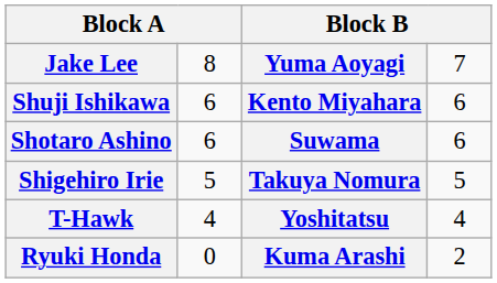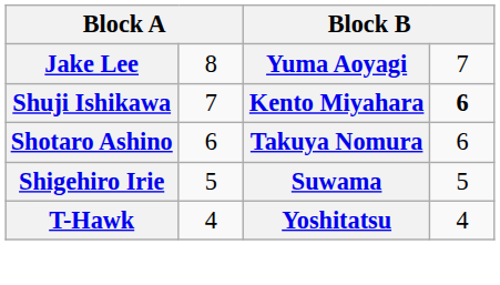 <table class="wikitable" style="margin: 1em auto 1em auto;text-align:center">
 <tr>
 <th colspan="2">Block A</th>
 <th colspan="2">Block B</th>
 </tr>
 <tr>
 <th><a href='#'>Jake Lee</a></th>
 <td style="width:35px">8</td>
 <th><a href='#'>Yuma Aoyagi</a></th>
 <td style="width:35px">7</td>
 </tr>
 <tr>
 <th><a href='#'>Shuji Ishikawa</a></th>
-<td>6</td>
+<td>7</td>
 <th><a href='#'>Kento Miyahara</a></th>
-<td>6</td>
+<td><strong>6</strong></td>
 </tr>
 <tr>
 <th><a href='#'>Shotaro Ashino</a></th>
 <td>6</td>
-<th><a href='#'>Suwama</a></th>
+<th><a href='#'>Takuya Nomura</a></th>
 <td>6</td>
 </tr>
 <tr>
 <th><a href='#'>Shigehiro Irie</a></th>
 <td>5</td>
-<th><a href='#'>Takuya Nomura</a></th>
+<th><a href='#'>Suwama</a></th>
 <td>5</td>
 </tr>
 <tr>
 <th><a href='#'>T-Hawk</a></th>
 <td>4</td>
 <th><a href='#'>Yoshitatsu</a></th>
 <td>4</td>
 </tr>
-<tr>
-<th><a href='#'>Ryuki Honda</a></th>
-<td>0</td>
-<th><a href='#'>Kuma Arashi</a></th>
-<td>2</td>
-</tr>
 </table>
